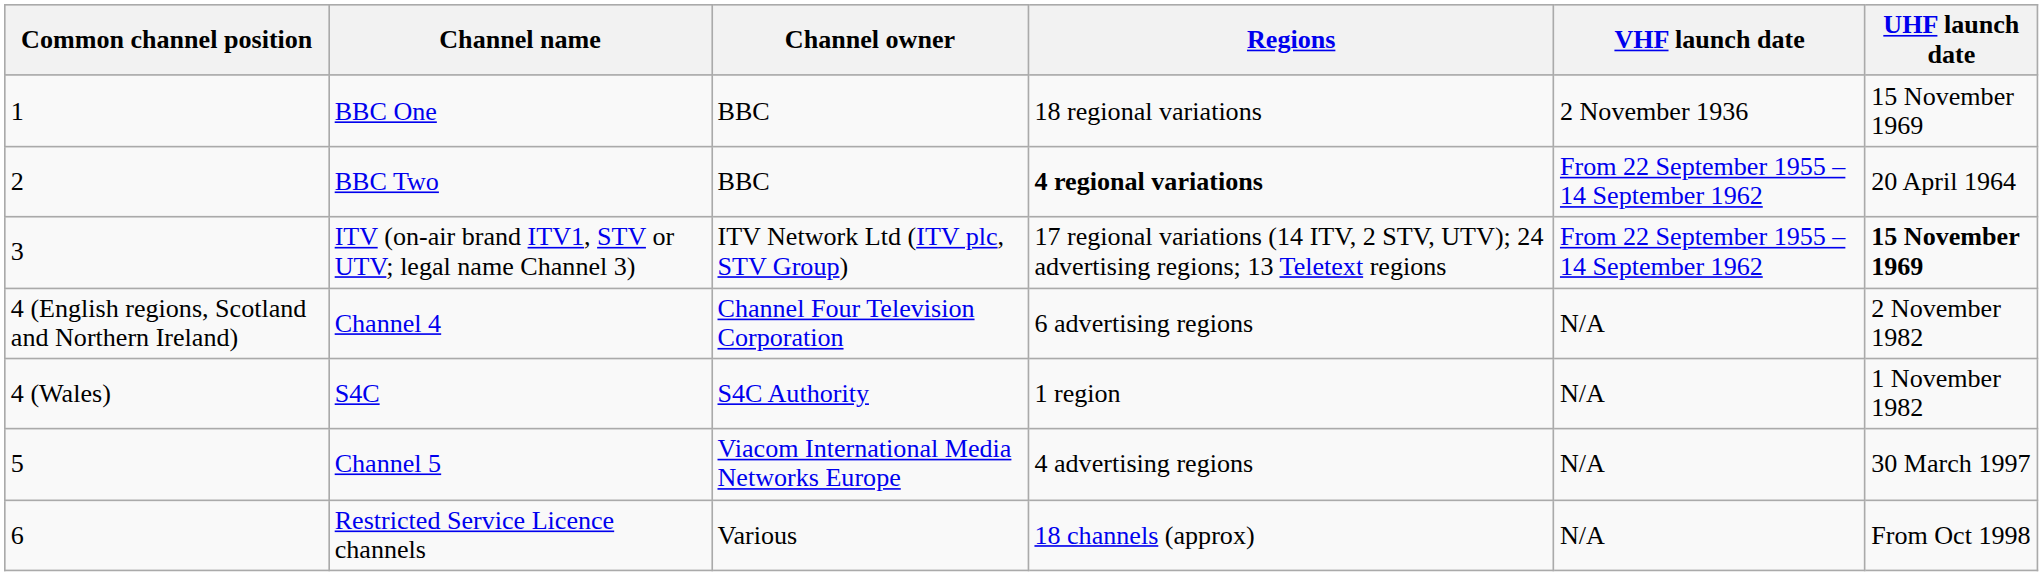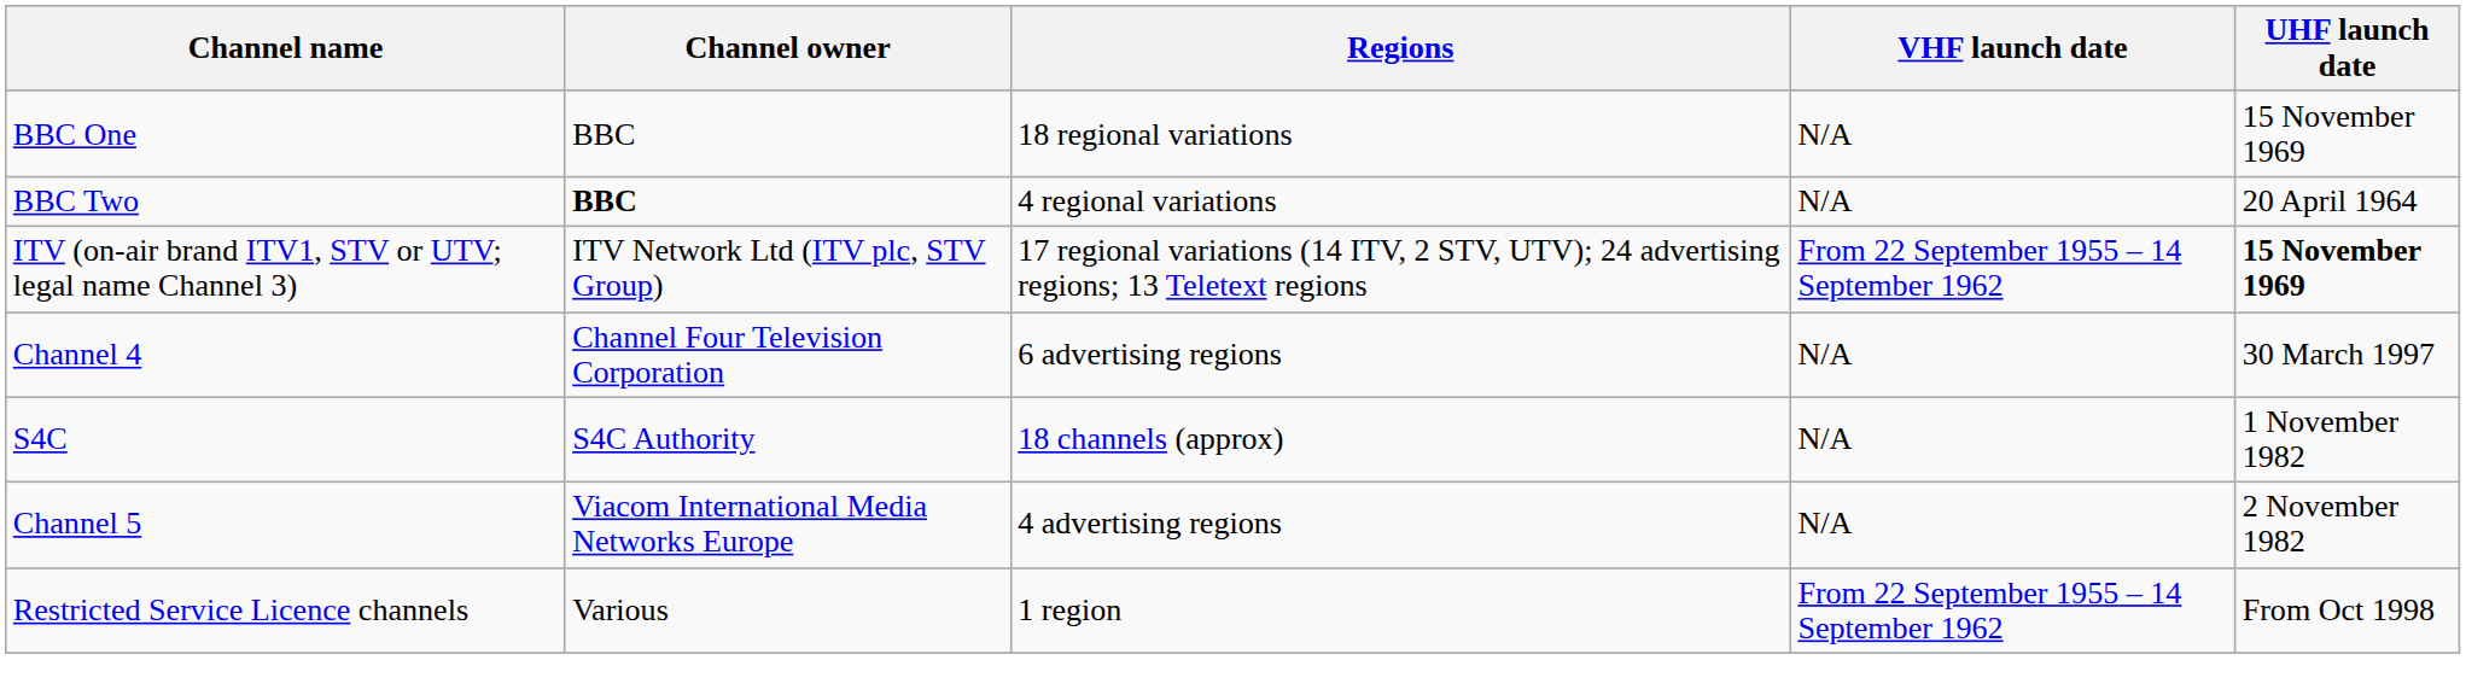 <table class="wikitable">
 <tr>
-<th>Common channel position</th>
 <th>Channel name</th>
 <th>Channel owner</th>
 <th><a href='#'>Regions</a></th>
 <th><a href='#'>VHF</a> launch date</th>
 <th><a href='#'>UHF</a> launch date</th>
 </tr>
 <tr>
-<td>1</td>
 <td><a href='#'>BBC One</a></td>
 <td>BBC</td>
 <td>18 regional variations</td>
-<td>2 November 1936</td>
+<td>N/A</td>
 <td>15 November 1969</td>
 </tr>
 <tr>
-<td>2</td>
 <td><a href='#'>BBC Two</a></td>
-<td>BBC</td>
-<td><strong>4 regional variations</strong></td>
-<td><a href='#'>From 22 September 1955 – 14 September 1962</a></td>
+<td><strong>BBC</strong></td>
+<td>4 regional variations</td>
+<td>N/A</td>
 <td>20 April 1964</td>
 </tr>
 <tr>
-<td>3</td>
 <td><a href='#'>ITV</a> (on-air brand <a href='#'>ITV1</a>, <a href='#'>STV</a> or <a href='#'>UTV</a>; legal name Channel 3)</td>
 <td>ITV Network Ltd (<a href='#'>ITV plc</a>, <a href='#'>STV Group</a>)</td>
 <td>17 regional variations (14 ITV, 2 STV, UTV); 24 advertising regions; 13 <a href='#'>Teletext</a> regions</td>
 <td><a href='#'>From 22 September 1955 – 14 September 1962</a></td>
 <td><strong>15 November 1969</strong></td>
 </tr>
 <tr>
-<td>4 (English regions, Scotland and Northern Ireland)</td>
 <td><a href='#'>Channel 4</a></td>
 <td><a href='#'>Channel Four Television Corporation</a></td>
 <td>6 advertising regions</td>
 <td>N/A</td>
-<td>2 November 1982</td>
+<td>30 March 1997</td>
 </tr>
 <tr>
-<td>4 (Wales)</td>
 <td><a href='#'>S4C</a></td>
 <td><a href='#'>S4C Authority</a></td>
-<td>1 region</td>
+<td><a href='#'>18 channels</a> (approx)</td>
 <td>N/A</td>
 <td>1 November 1982</td>
 </tr>
 <tr>
-<td>5</td>
 <td><a href='#'>Channel 5</a></td>
 <td><a href='#'>Viacom International Media Networks Europe</a></td>
 <td>4 advertising regions</td>
 <td>N/A</td>
-<td>30 March 1997</td>
+<td>2 November 1982</td>
 </tr>
 <tr>
-<td>6</td>
 <td><a href='#'>Restricted Service Licence</a> channels</td>
 <td>Various</td>
-<td><a href='#'>18 channels</a> (approx)</td>
-<td>N/A</td>
+<td>1 region</td>
+<td><a href='#'>From 22 September 1955 – 14 September 1962</a></td>
 <td>From Oct 1998</td>
 </tr>
 </table>
